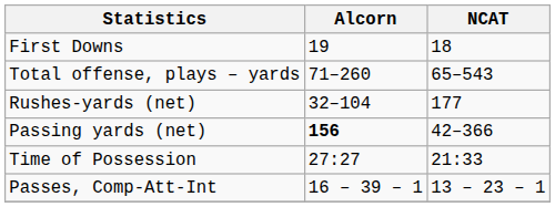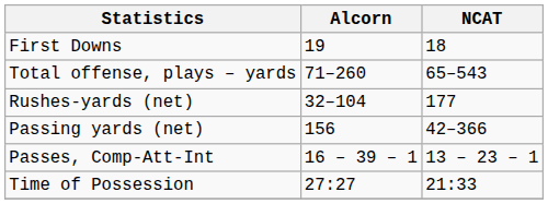 <table class="wikitable">
 <tr>
 <th>Statistics</th>
 <th style=>Alcorn</th>
 <th style=>NCAT</th>
 </tr>
 <tr>
 <td>First Downs</td>
 <td>19</td>
 <td>18</td>
 </tr>
 <tr>
 <td>Total offense, plays – yards</td>
 <td>71–260</td>
 <td>65–543</td>
 </tr>
 <tr>
 <td>Rushes-yards (net)</td>
 <td>32–104</td>
 <td>177</td>
 </tr>
 <tr>
 <td>Passing yards (net)</td>
-<td><strong>156</strong></td>
+<td>156</td>
 <td>42–366</td>
+</tr>
+<tr>
+<td>Passes, Comp-Att-Int</td>
+<td>16 – 39 – 1</td>
+<td>13 – 23 – 1</td>
 </tr>
 <tr>
 <td>Time of Possession</td>
 <td>27:27</td>
 <td>21:33</td>
 </tr>
 <tr>
-<td>Passes, Comp-Att-Int</td>
-<td>16 – 39 – 1</td>
-<td>13 – 23 – 1</td>
-</tr>
-<tr>
 </tr>
 </table>
